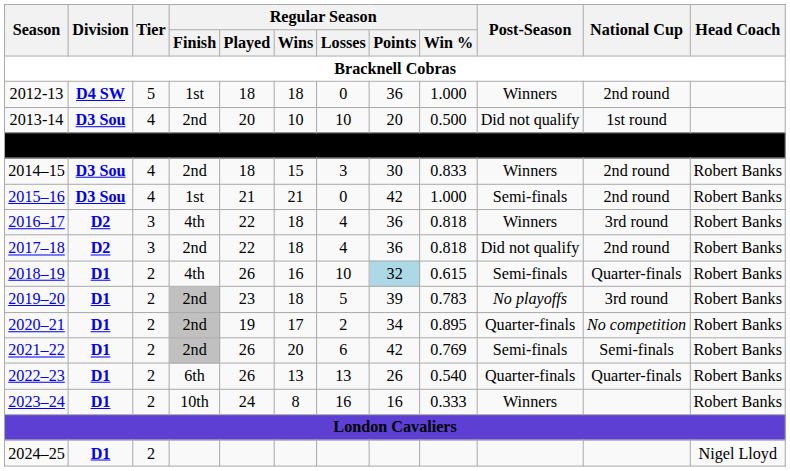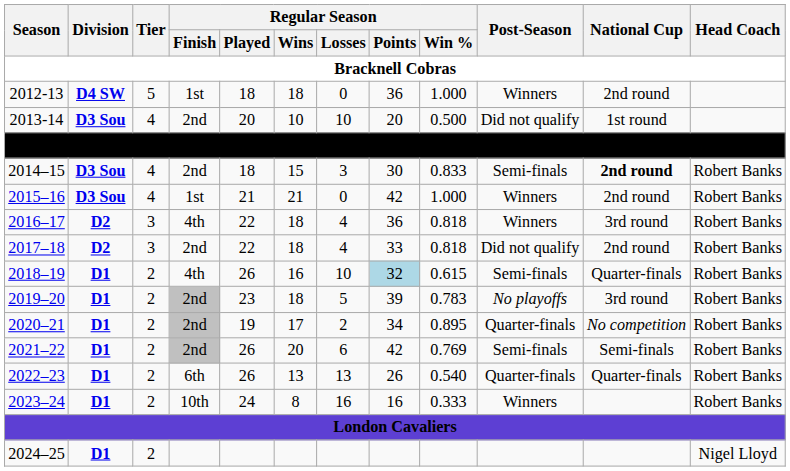 <table class="wikitable" style="font-size:100%;">
 <tr bgcolor="#efefef">
 <th rowspan="2">Season </th>
 <th rowspan="2">Division</th>
 <th rowspan="2">Tier</th>
 <th colspan="6">Regular Season</th>
 <th rowspan="2">Post-Season</th>
 <th rowspan="2">National Cup</th>
 <th rowspan="2">Head Coach</th>
 </tr>
 <tr>
 <th>Finish</th>
 <th>Played</th>
 <th>Wins</th>
 <th>Losses</th>
 <th>Points</th>
 <th>Win %</th>
 </tr>
 <tr>
 <td colspan="13" align=center bgcolor="white"><span><strong>Bracknell Cobras</strong></span></td>
 </tr>
 <tr>
 <td style="text-align:center;">2012-13</td>
 <td style="text-align:center;"><strong><a href='#'>D4 SW</a></strong></td>
 <td style="text-align:center;">5</td>
 <td style="text-align:center;">1st</td>
 <td style="text-align:center;">18</td>
 <td style="text-align:center;">18</td>
 <td style="text-align:center;">0</td>
 <td style="text-align:center;">36</td>
 <td style="text-align:center;">1.000</td>
 <td style="text-align:center;">Winners</td>
 <td style="text-align:center;">2nd round</td>
 <td style="text-align:center;"></td>
 </tr>
 <tr>
 <td style="text-align:center;">2013-14</td>
 <td style="text-align:center;"><strong><a href='#'>D3 Sou</a></strong></td>
 <td style="text-align:center;">4</td>
 <td style="text-align:center;">2nd</td>
 <td style="text-align:center;">20</td>
 <td style="text-align:center;">10</td>
 <td style="text-align:center;">10</td>
 <td style="text-align:center;">20</td>
 <td style="text-align:center;">0.500</td>
 <td style="text-align:center;">Did not qualify</td>
 <td style="text-align:center;">1st round</td>
 <td style="text-align:center;"></td>
 </tr>
 <tr>
 <td colspan="13" align=center bgcolor="black"><span><strong>Thames Valley Cavaliers</strong></span></td>
 </tr>
 <tr>
 <td style="text-align:center;">2014–15</td>
 <td style="text-align:center;"><strong><a href='#'>D3 Sou</a></strong></td>
 <td style="text-align:center;">4</td>
 <td style="text-align:center;">2nd</td>
 <td style="text-align:center;">18</td>
 <td style="text-align:center;">15</td>
 <td style="text-align:center;">3</td>
 <td style="text-align:center;">30</td>
 <td style="text-align:center;">0.833</td>
-<td style="text-align:center;">Winners</td>
-<td style="text-align:center;">2nd round</td>
+<td style="text-align:center;">Semi-finals</td>
+<td style="text-align:center;"><strong>2nd round</strong></td>
 <td style="text-align:center;">Robert Banks</td>
 </tr>
 <tr>
 <td style="text-align:center;"><a href='#'>2015–16</a></td>
 <td style="text-align:center;"><strong><a href='#'>D3 Sou</a></strong></td>
 <td style="text-align:center;">4</td>
 <td style="text-align:center;">1st</td>
 <td style="text-align:center;">21</td>
 <td style="text-align:center;">21</td>
 <td style="text-align:center;">0</td>
 <td style="text-align:center;">42</td>
 <td style="text-align:center;">1.000</td>
-<td style="text-align:center;">Semi-finals</td>
+<td style="text-align:center;">Winners</td>
 <td style="text-align:center;">2nd round</td>
 <td style="text-align:center;">Robert Banks</td>
 </tr>
 <tr>
 <td style="text-align:center;"><a href='#'>2016–17</a></td>
 <td style="text-align:center;"><strong><a href='#'>D2</a></strong></td>
 <td style="text-align:center;">3</td>
 <td style="text-align:center;">4th</td>
 <td style="text-align:center;">22</td>
 <td style="text-align:center;">18</td>
 <td style="text-align:center;">4</td>
 <td style="text-align:center;">36</td>
 <td style="text-align:center;">0.818</td>
 <td style="text-align:center;">Winners</td>
 <td style="text-align:center;">3rd round</td>
 <td style="text-align:center;">Robert Banks</td>
 </tr>
 <tr>
 <td style="text-align:center;"><a href='#'>2017–18</a></td>
 <td style="text-align:center;"><strong><a href='#'>D2</a></strong></td>
 <td style="text-align:center;">3</td>
 <td style="text-align:center;">2nd</td>
 <td style="text-align:center;">22</td>
 <td style="text-align:center;">18</td>
 <td style="text-align:center;">4</td>
-<td style="text-align:center;">36</td>
+<td style="text-align:center;">33</td>
 <td style="text-align:center;">0.818</td>
 <td style="text-align:center;">Did not qualify</td>
 <td style="text-align:center;">2nd round</td>
 <td style="text-align:center;">Robert Banks</td>
 </tr>
 <tr>
 <td style="text-align:center;"><a href='#'>2018–19</a></td>
 <td style="text-align:center;"><strong><a href='#'>D1</a></strong></td>
 <td style="text-align:center;">2</td>
 <td style="text-align:center;">4th</td>
 <td style="text-align:center;">26</td>
 <td style="text-align:center;">16</td>
 <td style="text-align:center;">10</td>
 <td style="background: lightblue; text-align:center;">32</td>
 <td style="text-align:center;">0.615</td>
 <td style="text-align:center;">Semi-finals</td>
 <td style="text-align:center;">Quarter-finals</td>
 <td style="text-align:center;">Robert Banks</td>
 </tr>
 <tr>
 <td style="text-align:center;"><a href='#'>2019–20</a></td>
 <td style="text-align:center;"><strong><a href='#'>D1</a></strong></td>
 <td style="text-align:center;">2</td>
 <td style="text-align:center;"bgcolor=silver>2nd</td>
 <td style="text-align:center;">23</td>
 <td style="text-align:center;">18</td>
 <td style="text-align:center;">5</td>
 <td style="text-align:center;">39</td>
 <td style="text-align:center;">0.783</td>
 <td style="text-align:center;"><em>No playoffs</em></td>
 <td style="text-align:center;">3rd round</td>
 <td style="text-align:center;">Robert Banks</td>
 </tr>
 <tr>
 <td style="text-align:center;"><a href='#'>2020–21</a></td>
 <td style="text-align:center;"><strong><a href='#'>D1</a></strong></td>
 <td style="text-align:center;">2</td>
 <td style="text-align:center;"bgcolor=silver>2nd</td>
 <td style="text-align:center;">19</td>
 <td style="text-align:center;">17</td>
 <td style="text-align:center;">2</td>
 <td style="text-align:center;">34</td>
 <td style="text-align:center;">0.895</td>
 <td style="text-align:center;">Quarter-finals</td>
 <td style="text-align:center;"><em>No competition</em></td>
 <td style="text-align:center;">Robert Banks</td>
 </tr>
 <tr>
 <td style="text-align:center;"><a href='#'>2021–22</a></td>
 <td style="text-align:center;"><strong><a href='#'>D1</a></strong></td>
 <td style="text-align:center;">2</td>
 <td style="text-align:center;"bgcolor=silver>2nd</td>
 <td style="text-align:center;">26</td>
 <td style="text-align:center;">20</td>
 <td style="text-align:center;">6</td>
 <td style="text-align:center;">42</td>
 <td style="text-align:center;">0.769</td>
 <td style="text-align:center;">Semi-finals</td>
 <td style="text-align:center;">Semi-finals</td>
 <td style="text-align:center;">Robert Banks</td>
 </tr>
 <tr>
 <td style="text-align:center;"><a href='#'>2022–23</a></td>
 <td style="text-align:center;"><strong><a href='#'>D1</a></strong></td>
 <td style="text-align:center;">2</td>
 <td style="text-align:center;">6th</td>
 <td style="text-align:center;">26</td>
 <td style="text-align:center;">13</td>
 <td style="text-align:center;">13</td>
 <td style="text-align:center;">26</td>
 <td style="text-align:center;">0.540</td>
 <td style="text-align:center;">Quarter-finals</td>
 <td style="text-align:center;">Quarter-finals</td>
 <td style="text-align:center;">Robert Banks</td>
 </tr>
 <tr>
 <td style="text-align:center;"><a href='#'>2023–24</a></td>
 <td style="text-align:center;"><strong><a href='#'>D1</a></strong></td>
 <td style="text-align:center;">2</td>
 <td style="text-align:center;">10th</td>
 <td style="text-align:center;">24</td>
 <td style="text-align:center;">8</td>
 <td style="text-align:center;">16</td>
 <td style="text-align:center;">16</td>
 <td style="text-align:center;">0.333</td>
 <td style="text-align:center;">Winners</td>
 <td style="text-align:center;"></td>
 <td style="text-align:center;">Robert Banks</td>
 </tr>
 <tr>
 <td colspan="13" align=center bgcolor="#5D3FD3"><span><strong>London Cavaliers</strong></span></td>
 </tr>
 <tr>
 <td style="text-align:center;">2024–25</td>
 <td style="text-align:center;"><strong><a href='#'>D1</a></strong></td>
 <td style="text-align:center;">2</td>
 <td style="text-align:center;"></td>
 <td style="text-align:center;"></td>
 <td style="text-align:center;"></td>
 <td style="text-align:center;"></td>
 <td style="text-align:center;"></td>
 <td style="text-align:center;"></td>
 <td style="text-align:center;"></td>
 <td style="text-align:center;"></td>
 <td style="text-align:center;">Nigel Lloyd</td>
 </tr>
 </table>
